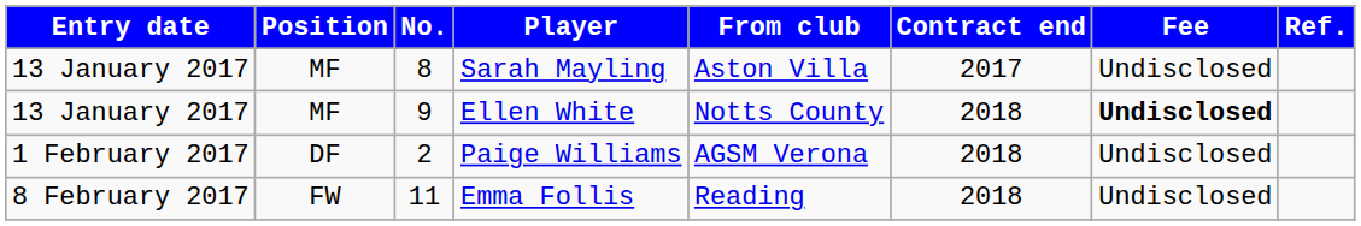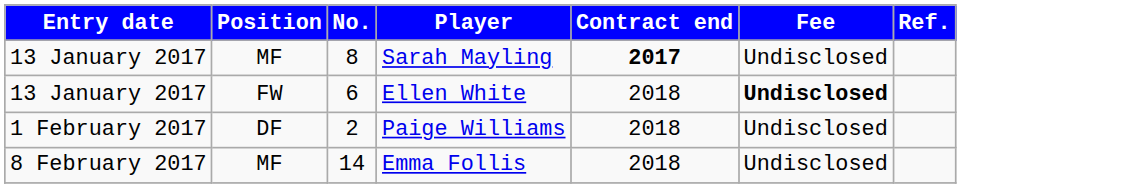 <table class="wikitable sortable">
 <tr>
 <th style="background:#00f; color:white;"><strong>Entry date</strong></th>
 <th style="background:#00f; color:white;"><strong>Position</strong></th>
 <th style="background:#00f; color:white;"><strong>No.</strong></th>
 <th style="background:#00f; color:white;"><strong>Player</strong></th>
-<th style="background:#00f; color:white;"><strong>From club</strong></th>
 <th style="background:#00f; color:white;"><strong>Contract end</strong></th>
 <th style="background:#00f; color:white;"><strong>Fee</strong></th>
 <th style="background:#00f; color:white;"><strong>Ref.</strong></th>
 </tr>
 <tr>
 <td>13 January 2017</td>
 <td style="text-align:center;">MF</td>
 <td style="text-align:center;">8</td>
 <td style="text-align:left;"> <a href='#'>Sarah Mayling</a></td>
-<td style="text-align:left;"> <a href='#'>Aston Villa</a></td>
-<td style="text-align:center;">2017</td>
+<td style="text-align:center;"><strong>2017</strong></td>
 <td>Undisclosed</td>
 <td></td>
 </tr>
 <tr>
 <td>13 January 2017</td>
-<td style="text-align:center;">MF</td>
-<td style="text-align:center;">9</td>
+<td style="text-align:center;">FW</td>
+<td style="text-align:center;">6</td>
 <td style="text-align:left;"> <a href='#'>Ellen White</a></td>
-<td style="text-align:left;"> <a href='#'>Notts County</a></td>
 <td style="text-align:center;">2018</td>
 <td><strong>Undisclosed</strong></td>
 <td></td>
 </tr>
 <tr>
 <td>1 February 2017</td>
 <td style="text-align:center;">DF</td>
 <td style="text-align:center;">2</td>
 <td style="text-align:left;"> <a href='#'>Paige Williams</a></td>
-<td style="text-align:left;"> <a href='#'>AGSM Verona</a></td>
 <td style="text-align:center;">2018</td>
 <td>Undisclosed</td>
 <td></td>
 </tr>
 <tr>
 <td>8 February 2017</td>
-<td style="text-align:center;">FW</td>
-<td style="text-align:center;">11</td>
+<td style="text-align:center;">MF</td>
+<td style="text-align:center;">14</td>
 <td style="text-align:left;"> <a href='#'>Emma Follis</a></td>
-<td style="text-align:left;"> <a href='#'>Reading</a></td>
 <td style="text-align:center;">2018</td>
 <td>Undisclosed</td>
 <td></td>
 </tr>
 </table>
